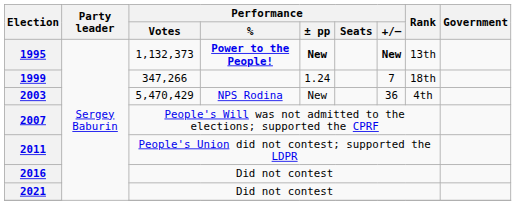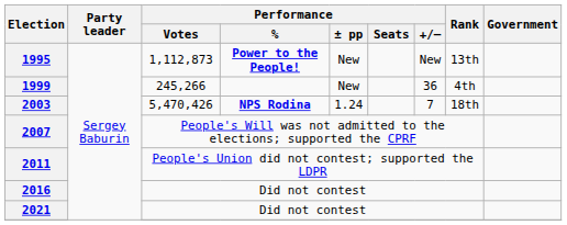 <table class=wikitable style=text-align:center>
 <tr>
 <th rowspan="2">Election</th>
 <th rowspan="2">Party leader</th>
 <th colspan="5" scope="col">Performance</th>
 <th rowspan="2">Rank</th>
 <th rowspan="2">Government</th>
 </tr>
 <tr>
 <th>Votes</th>
 <th>%</th>
 <th>± pp</th>
 <th>Seats</th>
 <th>+/–</th>
 </tr>
 <tr>
 <th><a href='#'>1995</a></th>
 <td rowspan="8"><a href='#'>Sergey Baburin</a></td>
-<td>1,132,373</td>
+<td>1,112,873</td>
 <td><strong><a href='#'>Power to the People!</a></strong></td>
-<td><strong>New</strong></td>
+<td>New</td>
 <td></td>
-<td><strong>New</strong></td>
+<td>New</td>
 <td>13th</td>
 <td></td>
 </tr>
 <tr>
 <th><a href='#'>1999</a></th>
-<td>347,266</td>
+<td>245,266</td>
 <td></td>
+<td>New</td>
+<td></td>
+<td> 36</td>
+<td> 4th</td>
+<td></td>
+</tr>
+<tr>
+<th><a href='#'>2003</a></th>
+<td>5,470,426</td>
+<td><strong><a href='#'>NPS Rodina</a></strong></td>
 <td> 1.24</td>
 <td></td>
 <td> 7</td>
 <td> 18th</td>
-<td></td>
-</tr>
-<tr>
-<th><a href='#'>2003</a></th>
-<td>5,470,429</td>
-<td><a href='#'>NPS Rodina</a></td>
-<td>New</td>
-<td></td>
-<td> 36</td>
-<td> 4th</td>
 <td></td>
 </tr>
 <tr>
 <th><a href='#'>2007</a></th>
 <td colspan="6"><a href='#'>People's Will</a> was not admitted to the elections; supported the <a href='#'>CPRF</a></td>
 <td></td>
 </tr>
 <tr>
 <th><a href='#'>2011</a></th>
 <td rowspan="1" colspan="6"><a href='#'>People's Union</a> did not contest; supported the <a href='#'>LDPR</a></td>
 <td></td>
 </tr>
 <tr>
 <th><a href='#'>2016</a></th>
 <td colspan="6" rowspan="1">Did not contest</td>
 <td></td>
 </tr>
 <tr>
 <th><a href='#'>2021</a></th>
 <td colspan="6" rowspan="1">Did not contest</td>
 <td></td>
 </tr>
 <tr>
 </tr>
 </table>
